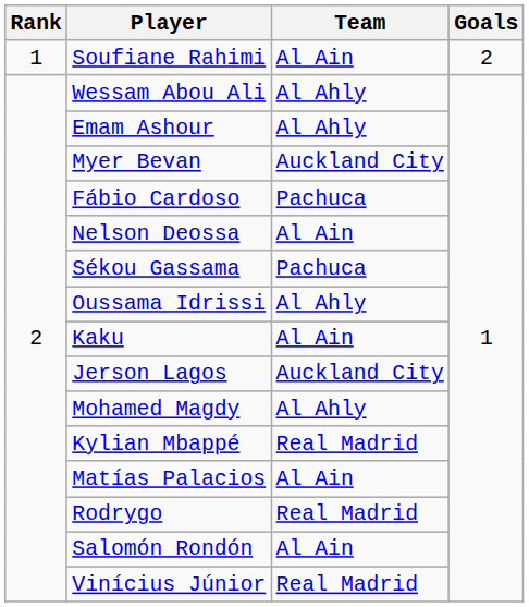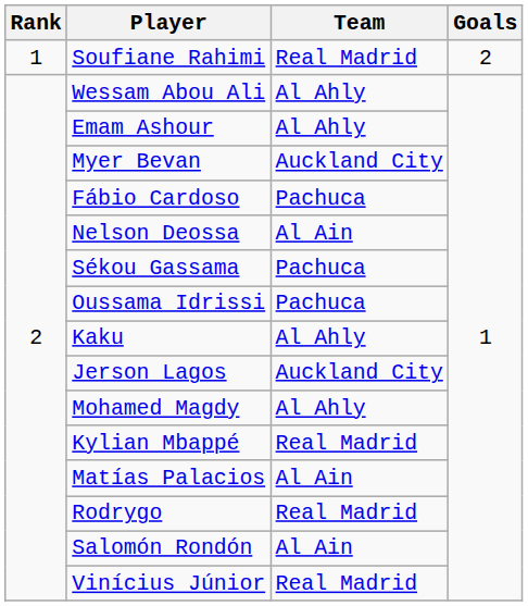 <table class="wikitable" style="text-align:center">
 <tr>
 <th>Rank</th>
 <th>Player</th>
 <th>Team</th>
 <th>Goals</th>
 </tr>
 <tr>
 <td>1</td>
 <td style="text-align:left"> <a href='#'>Soufiane Rahimi</a></td>
-<td style="text-align:left"> <a href='#'>Al Ain</a></td>
+<td style="text-align:left"> <a href='#'>Real Madrid</a></td>
 <td>2</td>
 </tr>
 <tr>
 <td rowspan="15">2</td>
 <td style="text-align:left"> <a href='#'>Wessam Abou Ali</a></td>
 <td style="text-align:left"> <a href='#'>Al Ahly</a></td>
 <td rowspan="15">1</td>
 </tr>
 <tr>
 <td style="text-align:left"> <a href='#'>Emam Ashour</a></td>
 <td style="text-align:left"> <a href='#'>Al Ahly</a></td>
 </tr>
 <tr>
 <td style="text-align:left"> <a href='#'>Myer Bevan</a></td>
 <td style="text-align:left"> <a href='#'>Auckland City</a></td>
 </tr>
 <tr>
 <td style="text-align:left"> <a href='#'>Fábio Cardoso</a></td>
 <td style="text-align:left"> <a href='#'>Pachuca</a></td>
 </tr>
 <tr>
 <td style="text-align:left"> <a href='#'>Nelson Deossa</a></td>
 <td style="text-align:left"> <a href='#'>Al Ain</a></td>
 </tr>
 <tr>
 <td style="text-align:left"> <a href='#'>Sékou Gassama</a></td>
 <td style="text-align:left"> <a href='#'>Pachuca</a></td>
 </tr>
 <tr>
 <td style="text-align:left"> <a href='#'>Oussama Idrissi</a></td>
-<td style="text-align:left"> <a href='#'>Al Ahly</a></td>
+<td style="text-align:left"> <a href='#'>Pachuca</a></td>
 </tr>
 <tr>
 <td style="text-align:left"> <a href='#'>Kaku</a></td>
-<td style="text-align:left"> <a href='#'>Al Ain</a></td>
+<td style="text-align:left"> <a href='#'>Al Ahly</a></td>
 </tr>
 <tr>
 <td style="text-align:left"> <a href='#'>Jerson Lagos</a></td>
 <td style="text-align:left"> <a href='#'>Auckland City</a></td>
 </tr>
 <tr>
 <td style="text-align:left"> <a href='#'>Mohamed Magdy</a></td>
 <td style="text-align:left"> <a href='#'>Al Ahly</a></td>
 </tr>
 <tr>
 <td style="text-align:left"> <a href='#'>Kylian Mbappé</a></td>
 <td style="text-align:left"> <a href='#'>Real Madrid</a></td>
 </tr>
 <tr>
 <td style="text-align:left"> <a href='#'>Matías Palacios</a></td>
 <td style="text-align:left"> <a href='#'>Al Ain</a></td>
 </tr>
 <tr>
 <td style="text-align:left"> <a href='#'>Rodrygo</a></td>
 <td style="text-align:left"> <a href='#'>Real Madrid</a></td>
 </tr>
 <tr>
 <td style="text-align:left"> <a href='#'>Salomón Rondón</a></td>
 <td style="text-align:left"> <a href='#'>Al Ain</a></td>
 </tr>
 <tr>
 <td style="text-align:left"> <a href='#'>Vinícius Júnior</a></td>
 <td style="text-align:left"> <a href='#'>Real Madrid</a></td>
 </tr>
 </table>
